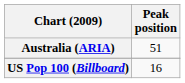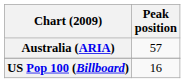 <table class="wikitable sortable plainrowheaders">
 <tr>
 <th>Chart (2009)</th>
 <th>Peak<br>position</th>
 </tr>
 <tr>
 <th scope="row">Australia (<a href='#'>ARIA</a>)</th>
-<td style="text-align:center;">51</td>
+<td style="text-align:center;">57</td>
 </tr>
 <tr>
 </tr>
 <tr>
 </tr>
 <tr>
 </tr>
 <tr>
 <th scope="row">US <a href='#'>Pop 100</a> (<em><a href='#'>Billboard</a></em>)</th>
 <td style="text-align:center;">16</td>
 </tr>
 </table>
